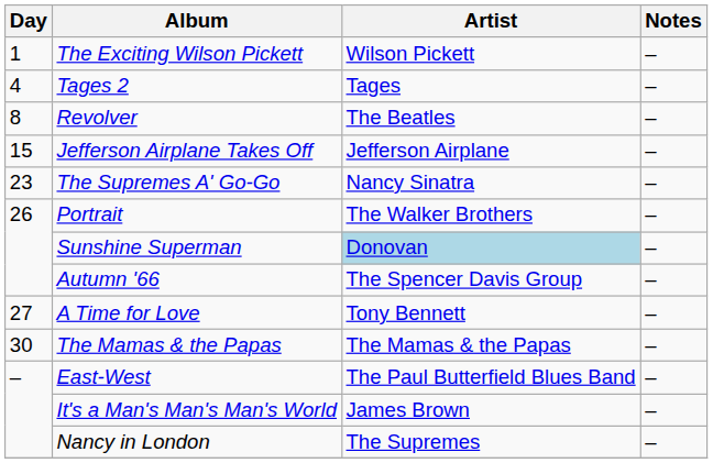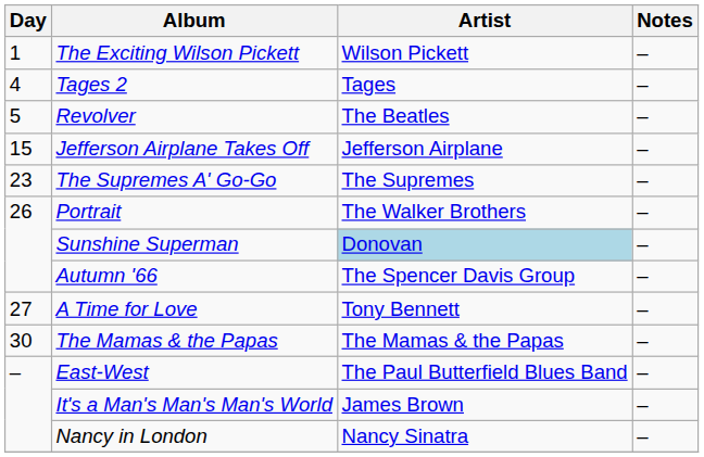 <table class="wikitable">
 <tr>
 <th>Day</th>
 <th>Album</th>
 <th>Artist</th>
 <th>Notes</th>
 </tr>
 <tr>
 <td valign="top">1</td>
 <td><em><a href='#'>The Exciting Wilson Pickett</a></em></td>
 <td><a href='#'>Wilson Pickett</a></td>
 <td>–</td>
 </tr>
 <tr>
 <td valign="top">4</td>
 <td><em><a href='#'>Tages 2</a></em></td>
 <td><a href='#'>Tages</a></td>
 <td>–</td>
 </tr>
 <tr>
-<td valign="top">8</td>
+<td valign="top">5</td>
 <td><em><a href='#'>Revolver</a></em></td>
 <td><a href='#'>The Beatles</a></td>
 <td>–</td>
 </tr>
 <tr>
 <td valign="top">15</td>
 <td><em><a href='#'>Jefferson Airplane Takes Off</a></em></td>
 <td><a href='#'>Jefferson Airplane</a></td>
 <td>–</td>
 </tr>
 <tr>
 <td valign="top">23</td>
 <td><em><a href='#'>The Supremes A' Go-Go</a></em></td>
-<td><a href='#'>Nancy Sinatra</a></td>
+<td><a href='#'>The Supremes</a></td>
 <td>–</td>
 </tr>
 <tr>
 <td rowspan="3" valign="top">26</td>
 <td><em><a href='#'>Portrait</a></em></td>
 <td><a href='#'>The Walker Brothers</a></td>
 <td>–</td>
 </tr>
 <tr>
 <td><em><a href='#'>Sunshine Superman</a></em></td>
 <td style="background: lightblue;"><a href='#'>Donovan</a></td>
 <td>–</td>
 </tr>
 <tr>
 <td><em><a href='#'>Autumn '66</a></em></td>
 <td><a href='#'>The Spencer Davis Group</a></td>
 <td>–</td>
 </tr>
 <tr>
 <td valign="top">27</td>
 <td><em><a href='#'>A Time for Love</a></em></td>
 <td><a href='#'>Tony Bennett</a></td>
 <td>–</td>
 </tr>
 <tr>
 <td valign="top">30</td>
 <td><em><a href='#'>The Mamas & the Papas</a></em></td>
 <td><a href='#'>The Mamas & the Papas</a></td>
 <td>–</td>
 </tr>
 <tr>
 <td rowspan="3" valign="top">–</td>
 <td><em><a href='#'>East-West</a></em></td>
 <td><a href='#'>The Paul Butterfield Blues Band</a></td>
 <td>–</td>
 </tr>
 <tr>
 <td><em><a href='#'>It's a Man's Man's Man's World</a></em></td>
 <td><a href='#'>James Brown</a></td>
 <td>–</td>
 </tr>
 <tr>
 <td><em>Nancy in London</em></td>
-<td><a href='#'>The Supremes</a></td>
+<td><a href='#'>Nancy Sinatra</a></td>
 <td>–</td>
 </tr>
 <tr>
 </tr>
 </table>
